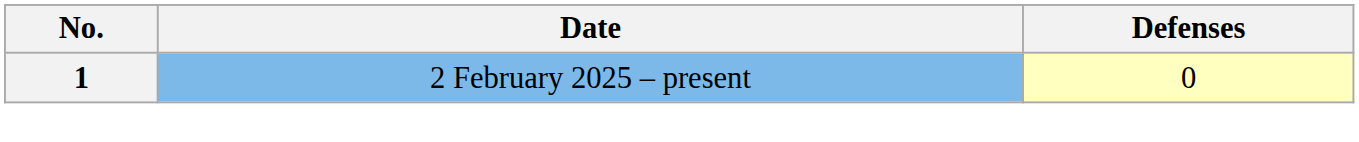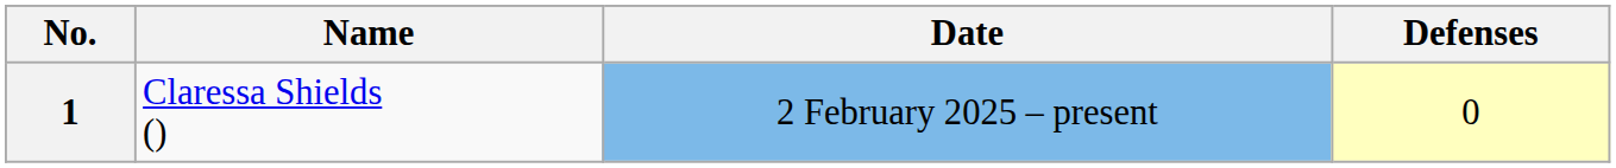 <table class="wikitable sortable" style="width:80%;">
 <tr>
 <th>No.</th>
+<th>Name</th>
 <th>Date</th>
 <th>Defenses</th>
 </tr>
 <tr>
 <th>1</th>
+<td align="left"><a href='#'>Claressa Shields</a><br>()</td>
 <td style="background:#7CB9E8;" align="center">2 February 2025 – present</td>
 <td style="background:#ffffbf;" align="center">0</td>
 </tr>
 </table>
